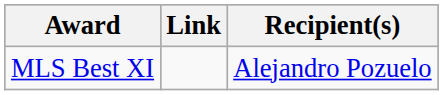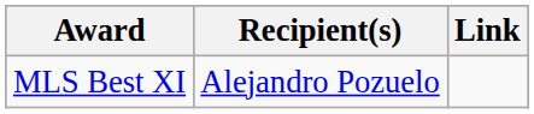 <table class=wikitable>
 <tr>
 <th>Award</th>
+<th>Recipient(s)</th>
 <th>Link</th>
-<th>Recipient(s)</th>
 </tr>
 <tr>
 <td><a href='#'>MLS Best XI</a></td>
+<td> <a href='#'>Alejandro Pozuelo</a></td>
 <td></td>
-<td> <a href='#'>Alejandro Pozuelo</a></td>
 </tr>
 </table>
